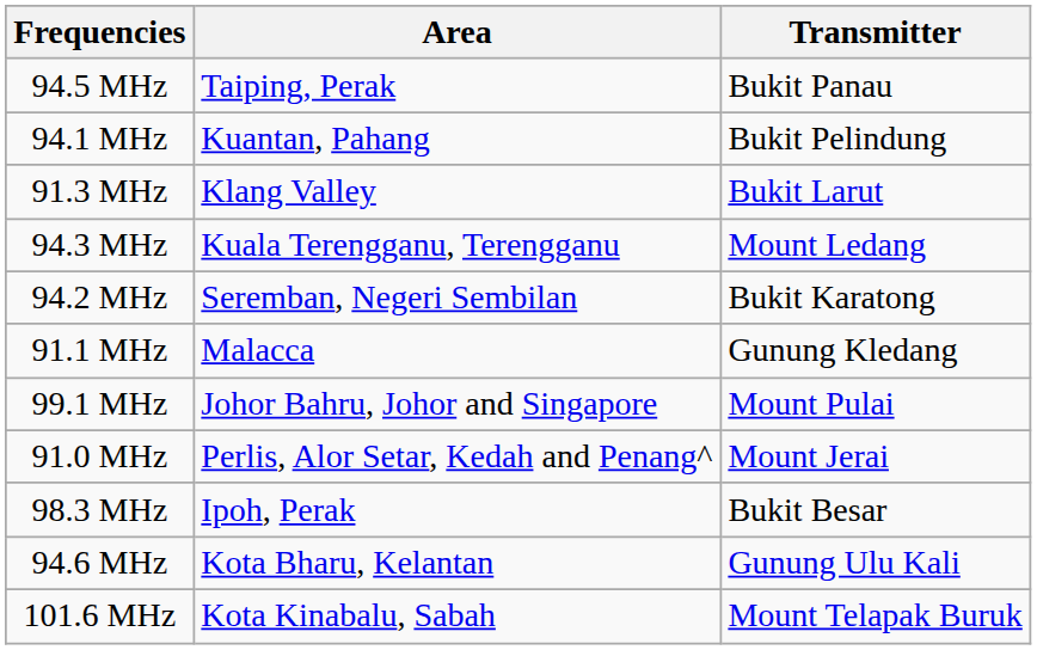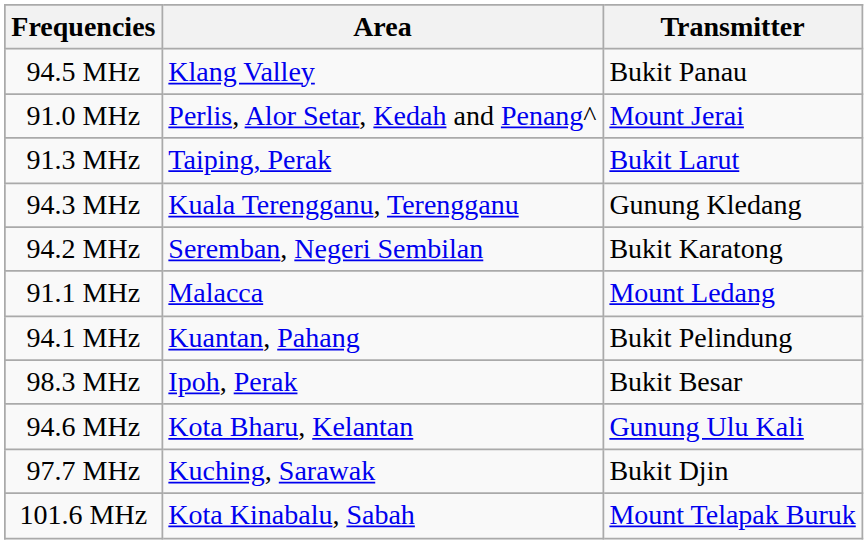 <table class="wikitable sortable">
 <tr>
 <th>Frequencies</th>
 <th>Area</th>
 <th>Transmitter</th>
 </tr>
 <tr>
 <td style="text-align:center;">94.5 MHz</td>
-<td><a href='#'>Taiping, Perak</a></td>
+<td><a href='#'>Klang Valley</a></td>
 <td>Bukit Panau</td>
 </tr>
 <tr>
-<td style="text-align:center;">94.1 MHz</td>
-<td><a href='#'>Kuantan</a>, <a href='#'>Pahang</a></td>
-<td>Bukit Pelindung</td>
+<td style="text-align:center;">91.0 MHz</td>
+<td><a href='#'>Perlis</a>, <a href='#'>Alor Setar</a>, <a href='#'>Kedah</a> and <a href='#'>Penang</a>^</td>
+<td><a href='#'>Mount Jerai</a></td>
 </tr>
 <tr>
 <td style="text-align:center;">91.3 MHz</td>
-<td><a href='#'>Klang Valley</a></td>
+<td><a href='#'>Taiping, Perak</a></td>
 <td><a href='#'>Bukit Larut</a></td>
 </tr>
 <tr>
 <td style="text-align:center;">94.3 MHz</td>
 <td><a href='#'>Kuala Terengganu</a>, <a href='#'>Terengganu</a></td>
-<td><a href='#'>Mount Ledang</a></td>
+<td>Gunung Kledang</td>
 </tr>
 <tr>
 <td style="text-align:center;">94.2 MHz</td>
 <td><a href='#'>Seremban</a>, <a href='#'>Negeri Sembilan</a></td>
 <td>Bukit Karatong</td>
 </tr>
 <tr>
 <td style="text-align:center;">91.1 MHz</td>
 <td><a href='#'>Malacca</a></td>
-<td>Gunung Kledang</td>
+<td><a href='#'>Mount Ledang</a></td>
 </tr>
 <tr>
-<td style="text-align:center;">99.1 MHz</td>
-<td><a href='#'>Johor Bahru</a>, <a href='#'>Johor</a> and <a href='#'>Singapore</a></td>
-<td><a href='#'>Mount Pulai</a></td>
-</tr>
-<tr>
-<td style="text-align:center;">91.0 MHz</td>
-<td><a href='#'>Perlis</a>, <a href='#'>Alor Setar</a>, <a href='#'>Kedah</a> and <a href='#'>Penang</a>^</td>
-<td><a href='#'>Mount Jerai</a></td>
+<td style="text-align:center;">94.1 MHz</td>
+<td><a href='#'>Kuantan</a>, <a href='#'>Pahang</a></td>
+<td>Bukit Pelindung</td>
 </tr>
 <tr>
 <td style="text-align:center;">98.3 MHz</td>
 <td><a href='#'>Ipoh</a>, <a href='#'>Perak</a></td>
 <td>Bukit Besar</td>
 </tr>
 <tr>
 <td style="text-align:center;">94.6 MHz</td>
 <td><a href='#'>Kota Bharu</a>, <a href='#'>Kelantan</a></td>
 <td><a href='#'>Gunung Ulu Kali</a></td>
 </tr>
 <tr>
+<td style="text-align:center;">97.7 MHz</td>
+<td><a href='#'>Kuching</a>, <a href='#'>Sarawak</a></td>
+<td>Bukit Djin</td>
+</tr>
+<tr>
 <td style="text-align:center;">101.6 MHz</td>
 <td><a href='#'>Kota Kinabalu</a>, <a href='#'>Sabah</a></td>
 <td><a href='#'>Mount Telapak Buruk</a></td>
 </tr>
 </table>
